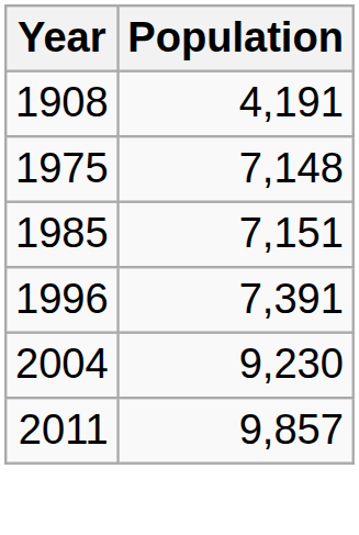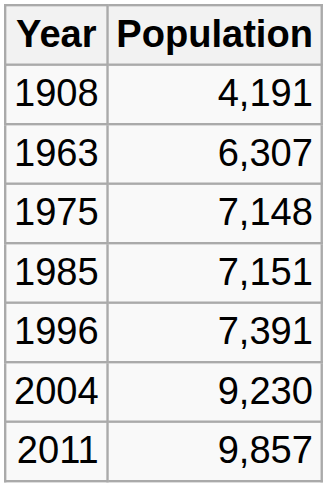 <table class="wikitable" style="line-height:1.1em;">
 <tr>
 <th>Year</th>
 <th>Population</th>
 </tr>
 <tr align="right">
 <td>1908</td>
 <td>4,191</td>
+</tr>
+<tr align="right">
+<td>1963</td>
+<td>6,307</td>
 </tr>
 <tr align="right">
 <td>1975</td>
 <td>7,148</td>
 </tr>
 <tr align="right">
 <td>1985</td>
 <td>7,151</td>
 </tr>
 <tr align="right">
 <td>1996</td>
 <td>7,391</td>
 </tr>
 <tr align="right">
 <td>2004</td>
 <td>9,230</td>
 </tr>
 <tr align="right">
 <td>2011</td>
 <td>9,857</td>
 </tr>
 </table>
